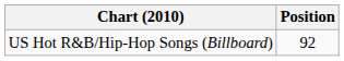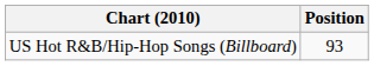 <table class="wikitable">
 <tr>
 <th>Chart (2010)</th>
 <th>Position</th>
 </tr>
 <tr>
 <td>US Hot R&B/Hip-Hop Songs (<em>Billboard</em>)</td>
-<td align="center">92</td>
+<td align="center">93</td>
 </tr>
 </table>
